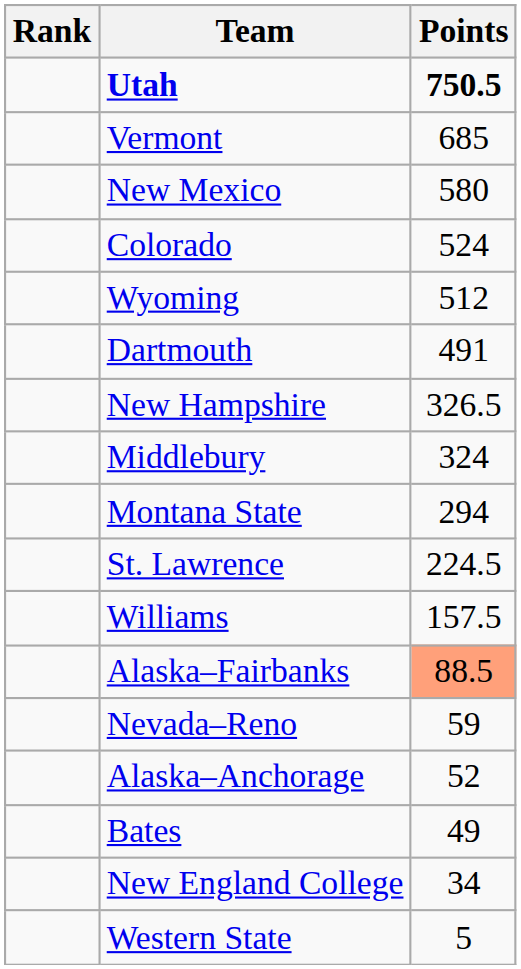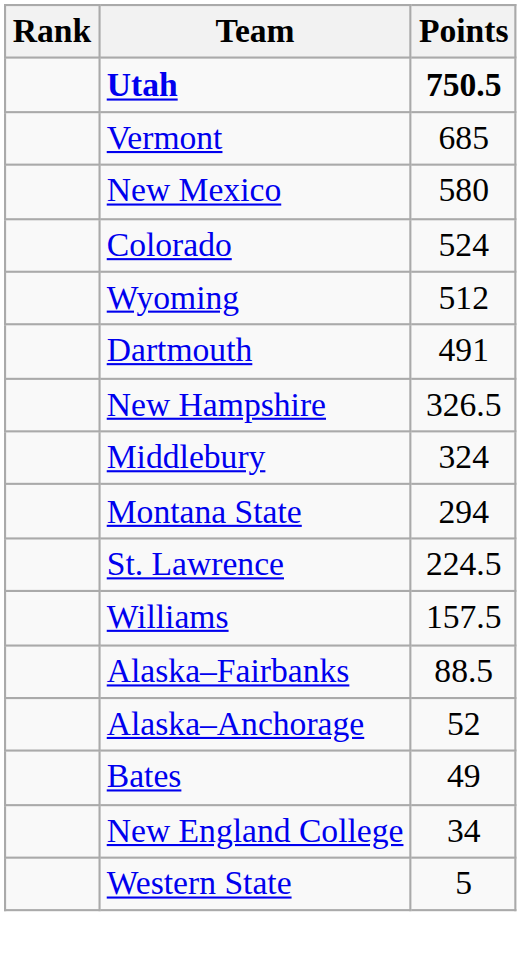 <table class="wikitable sortable" style="text-align:center">
 <tr>
 <th>Rank</th>
 <th>Team</th>
 <th>Points</th>
 </tr>
 <tr>
 <td></td>
 <td align=left><strong><a href='#'>Utah</a></strong></td>
 <td><strong>750.5</strong></td>
 </tr>
 <tr>
 <td></td>
 <td align=left><a href='#'>Vermont</a></td>
 <td>685</td>
 </tr>
 <tr>
 <td></td>
 <td align=left><a href='#'>New Mexico</a></td>
 <td>580</td>
 </tr>
 <tr>
 <td></td>
 <td align=left><a href='#'>Colorado</a></td>
 <td>524</td>
 </tr>
 <tr>
 <td></td>
 <td align=left><a href='#'>Wyoming</a></td>
 <td>512</td>
 </tr>
 <tr>
 <td></td>
 <td align=left><a href='#'>Dartmouth</a></td>
 <td>491</td>
 </tr>
 <tr>
 <td></td>
 <td align=left><a href='#'>New Hampshire</a></td>
 <td>326.5</td>
 </tr>
 <tr>
 <td></td>
 <td align=left><a href='#'>Middlebury</a></td>
 <td>324</td>
 </tr>
 <tr>
 <td></td>
 <td align=left><a href='#'>Montana State</a></td>
 <td>294</td>
 </tr>
 <tr>
 <td></td>
 <td align=left><a href='#'>St. Lawrence</a></td>
 <td>224.5</td>
 </tr>
 <tr>
 <td></td>
 <td align=left><a href='#'>Williams</a></td>
 <td>157.5</td>
 </tr>
 <tr>
 <td></td>
 <td align=left><a href='#'>Alaska–Fairbanks</a></td>
-<td style="background: lightsalmon;">88.5</td>
-</tr>
-<tr>
-<td></td>
-<td align=left><a href='#'>Nevada–Reno</a></td>
-<td>59</td>
+<td>88.5</td>
 </tr>
 <tr>
 <td></td>
 <td align=left><a href='#'>Alaska–Anchorage</a></td>
 <td>52</td>
 </tr>
 <tr>
 <td></td>
 <td align=left><a href='#'>Bates</a></td>
 <td>49</td>
 </tr>
 <tr>
 <td></td>
 <td align=left><a href='#'>New England College</a></td>
 <td>34</td>
 </tr>
 <tr>
 <td></td>
 <td align=left><a href='#'>Western State</a></td>
 <td>5</td>
 </tr>
 </table>
